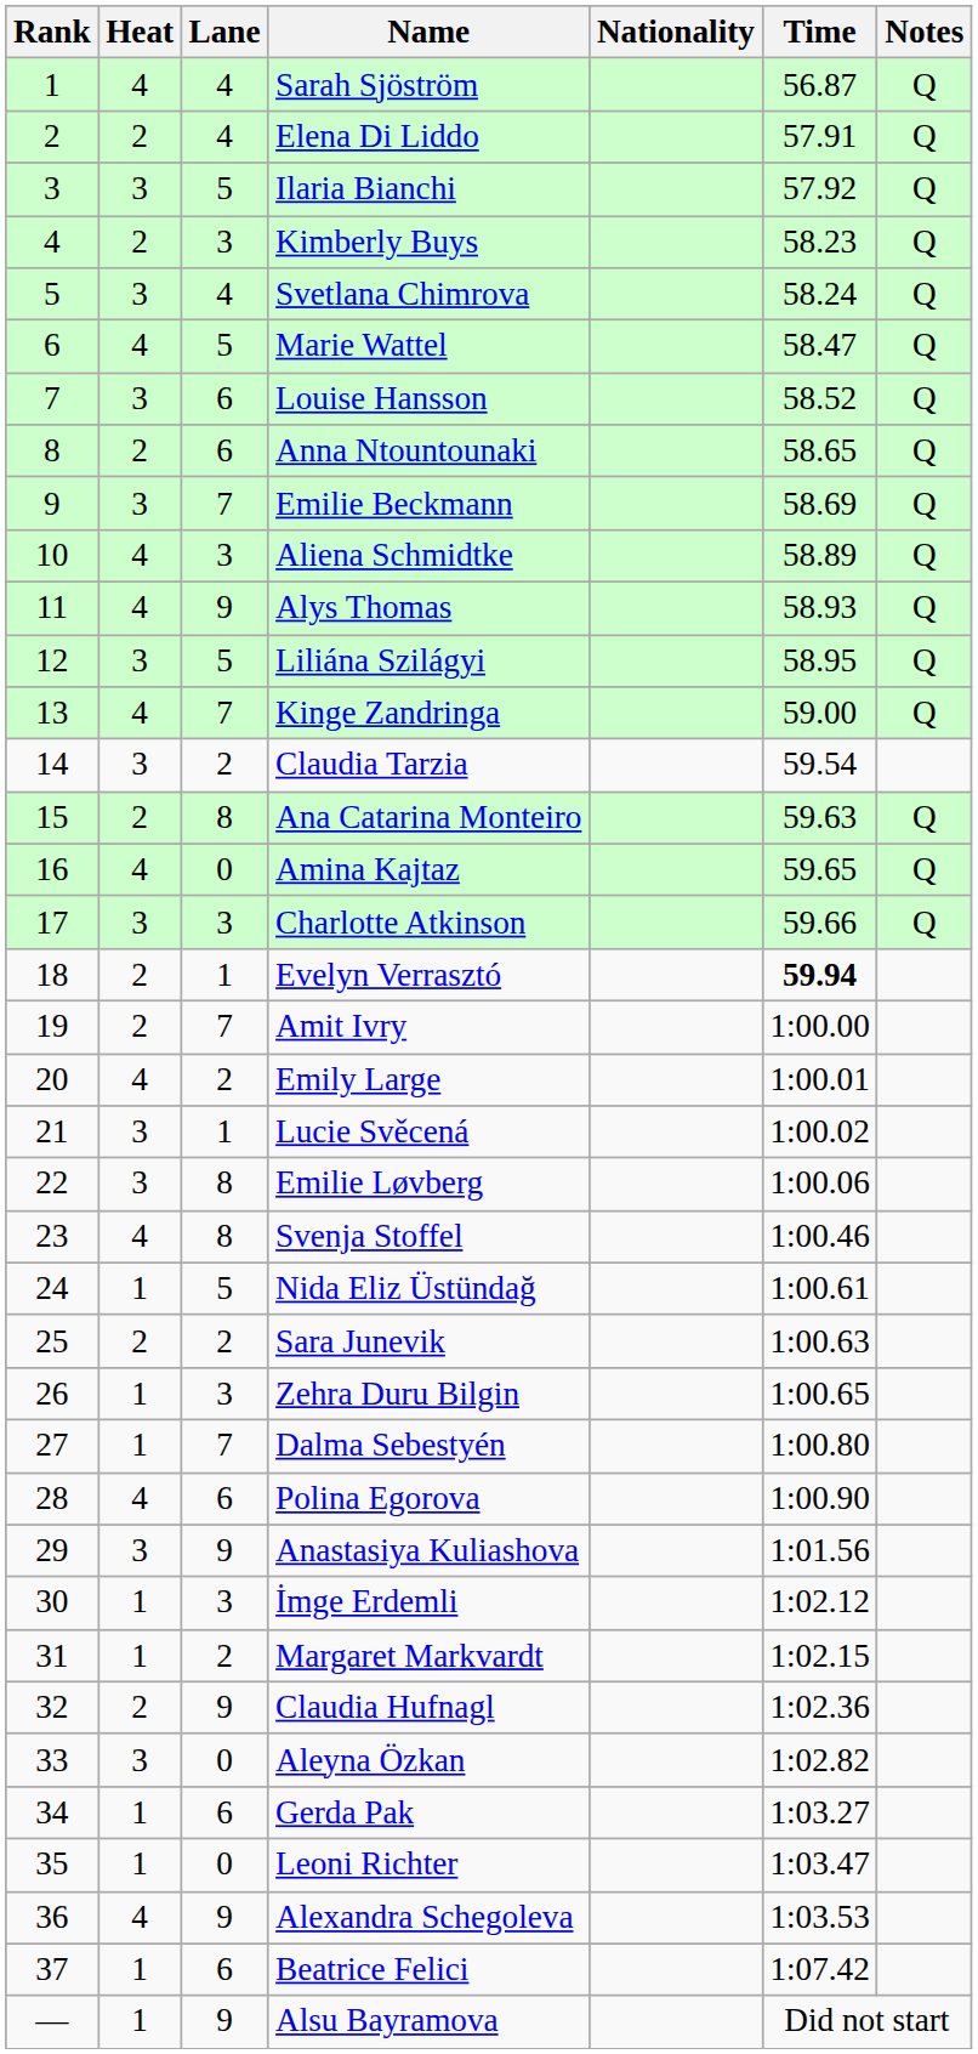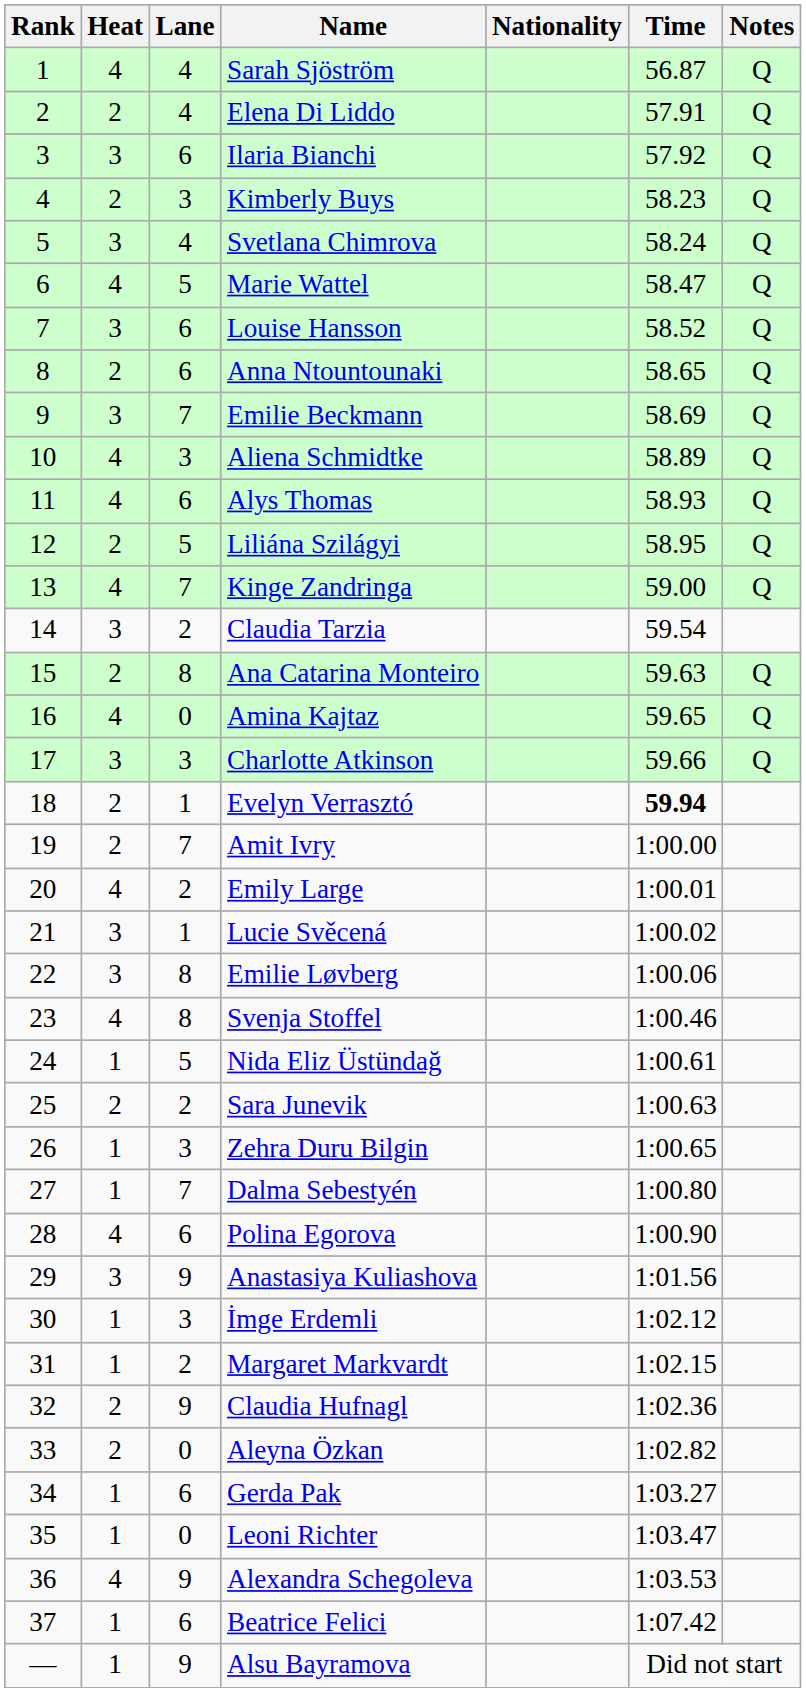 <table class="wikitable sortable" style="text-align:center">
 <tr>
 <th>Rank</th>
 <th>Heat</th>
 <th>Lane</th>
 <th>Name</th>
 <th>Nationality</th>
 <th>Time</th>
 <th>Notes</th>
 </tr>
 <tr bgcolor=ccffcc>
 <td>1</td>
 <td>4</td>
 <td>4</td>
 <td align=left><a href='#'>Sarah Sjöström</a></td>
 <td align=left></td>
 <td>56.87</td>
 <td>Q</td>
 </tr>
 <tr bgcolor=ccffcc>
 <td>2</td>
 <td>2</td>
 <td>4</td>
 <td align=left><a href='#'>Elena Di Liddo</a></td>
 <td align=left></td>
 <td>57.91</td>
 <td>Q</td>
 </tr>
 <tr bgcolor=ccffcc>
 <td>3</td>
 <td>3</td>
-<td>5</td>
+<td>6</td>
 <td align=left><a href='#'>Ilaria Bianchi</a></td>
 <td align=left></td>
 <td>57.92</td>
 <td>Q</td>
 </tr>
 <tr bgcolor=ccffcc>
 <td>4</td>
 <td>2</td>
 <td>3</td>
 <td align=left><a href='#'>Kimberly Buys</a></td>
 <td align=left></td>
 <td>58.23</td>
 <td>Q</td>
 </tr>
 <tr bgcolor=ccffcc>
 <td>5</td>
 <td>3</td>
 <td>4</td>
 <td align=left><a href='#'>Svetlana Chimrova</a></td>
 <td align=left></td>
 <td>58.24</td>
 <td>Q</td>
 </tr>
 <tr bgcolor=ccffcc>
 <td>6</td>
 <td>4</td>
 <td>5</td>
 <td align=left><a href='#'>Marie Wattel</a></td>
 <td align=left></td>
 <td>58.47</td>
 <td>Q</td>
 </tr>
 <tr bgcolor=ccffcc>
 <td>7</td>
 <td>3</td>
 <td>6</td>
 <td align=left><a href='#'>Louise Hansson</a></td>
 <td align=left></td>
 <td>58.52</td>
 <td>Q</td>
 </tr>
 <tr bgcolor=ccffcc>
 <td>8</td>
 <td>2</td>
 <td>6</td>
 <td align=left><a href='#'>Anna Ntountounaki</a></td>
 <td align=left></td>
 <td>58.65</td>
 <td>Q</td>
 </tr>
 <tr bgcolor=ccffcc>
 <td>9</td>
 <td>3</td>
 <td>7</td>
 <td align=left><a href='#'>Emilie Beckmann</a></td>
 <td align=left></td>
 <td>58.69</td>
 <td>Q</td>
 </tr>
 <tr bgcolor=ccffcc>
 <td>10</td>
 <td>4</td>
 <td>3</td>
 <td align=left><a href='#'>Aliena Schmidtke</a></td>
 <td align=left></td>
 <td>58.89</td>
 <td>Q</td>
 </tr>
 <tr bgcolor=ccffcc>
 <td>11</td>
 <td>4</td>
-<td>9</td>
+<td>6</td>
 <td align=left><a href='#'>Alys Thomas</a></td>
 <td align=left></td>
 <td>58.93</td>
 <td>Q</td>
 </tr>
 <tr bgcolor=ccffcc>
 <td>12</td>
-<td>3</td>
+<td>2</td>
 <td>5</td>
 <td align=left><a href='#'>Liliána Szilágyi</a></td>
 <td align=left></td>
 <td>58.95</td>
 <td>Q</td>
 </tr>
 <tr bgcolor=ccffcc>
 <td>13</td>
 <td>4</td>
 <td>7</td>
 <td align=left><a href='#'>Kinge Zandringa</a></td>
 <td align=left></td>
 <td>59.00</td>
 <td>Q</td>
 </tr>
 <tr>
 <td>14</td>
 <td>3</td>
 <td>2</td>
 <td align=left><a href='#'>Claudia Tarzia</a></td>
 <td align=left></td>
 <td>59.54</td>
 <td></td>
 </tr>
 <tr bgcolor=ccffcc>
 <td>15</td>
 <td>2</td>
 <td>8</td>
 <td align=left><a href='#'>Ana Catarina Monteiro</a></td>
 <td align=left></td>
 <td>59.63</td>
 <td>Q</td>
 </tr>
 <tr bgcolor=ccffcc>
 <td>16</td>
 <td>4</td>
 <td>0</td>
 <td align=left><a href='#'>Amina Kajtaz</a></td>
 <td align=left></td>
 <td>59.65</td>
 <td>Q</td>
 </tr>
 <tr bgcolor=ccffcc>
 <td>17</td>
 <td>3</td>
 <td>3</td>
 <td align=left><a href='#'>Charlotte Atkinson</a></td>
 <td align=left></td>
 <td>59.66</td>
 <td>Q</td>
 </tr>
 <tr>
 <td>18</td>
 <td>2</td>
 <td>1</td>
 <td align=left><a href='#'>Evelyn Verrasztó</a></td>
 <td align=left></td>
 <td><strong>59.94</strong></td>
 <td></td>
 </tr>
 <tr>
 <td>19</td>
 <td>2</td>
 <td>7</td>
 <td align=left><a href='#'>Amit Ivry</a></td>
 <td align=left></td>
 <td>1:00.00</td>
 <td></td>
 </tr>
 <tr>
 <td>20</td>
 <td>4</td>
 <td>2</td>
 <td align=left><a href='#'>Emily Large</a></td>
 <td align=left></td>
 <td>1:00.01</td>
 <td></td>
 </tr>
 <tr>
 <td>21</td>
 <td>3</td>
 <td>1</td>
 <td align=left><a href='#'>Lucie Svěcená</a></td>
 <td align=left></td>
 <td>1:00.02</td>
 <td></td>
 </tr>
 <tr>
 <td>22</td>
 <td>3</td>
 <td>8</td>
 <td align=left><a href='#'>Emilie Løvberg</a></td>
 <td align=left></td>
 <td>1:00.06</td>
 <td></td>
 </tr>
 <tr>
 <td>23</td>
 <td>4</td>
 <td>8</td>
 <td align=left><a href='#'>Svenja Stoffel</a></td>
 <td align=left></td>
 <td>1:00.46</td>
 <td></td>
 </tr>
 <tr>
 <td>24</td>
 <td>1</td>
 <td>5</td>
 <td align=left><a href='#'>Nida Eliz Üstündağ</a></td>
 <td align=left></td>
 <td>1:00.61</td>
 <td></td>
 </tr>
 <tr>
 <td>25</td>
 <td>2</td>
 <td>2</td>
 <td align=left><a href='#'>Sara Junevik</a></td>
 <td align=left></td>
 <td>1:00.63</td>
 <td></td>
 </tr>
 <tr>
 <td>26</td>
 <td>1</td>
 <td>3</td>
 <td align=left><a href='#'>Zehra Duru Bilgin</a></td>
 <td align=left></td>
 <td>1:00.65</td>
 <td></td>
 </tr>
 <tr>
 <td>27</td>
 <td>1</td>
 <td>7</td>
 <td align=left><a href='#'>Dalma Sebestyén</a></td>
 <td align=left></td>
 <td>1:00.80</td>
 <td></td>
 </tr>
 <tr>
 <td>28</td>
 <td>4</td>
 <td>6</td>
 <td align=left><a href='#'>Polina Egorova</a></td>
 <td align=left></td>
 <td>1:00.90</td>
 <td></td>
 </tr>
 <tr>
 <td>29</td>
 <td>3</td>
 <td>9</td>
 <td align=left><a href='#'>Anastasiya Kuliashova</a></td>
 <td align=left></td>
 <td>1:01.56</td>
 <td></td>
 </tr>
 <tr>
 <td>30</td>
 <td>1</td>
 <td>3</td>
 <td align=left><a href='#'>İmge Erdemli</a></td>
 <td align=left></td>
 <td>1:02.12</td>
 <td></td>
 </tr>
 <tr>
 <td>31</td>
 <td>1</td>
 <td>2</td>
 <td align=left><a href='#'>Margaret Markvardt</a></td>
 <td align=left></td>
 <td>1:02.15</td>
 <td></td>
 </tr>
 <tr>
 <td>32</td>
 <td>2</td>
 <td>9</td>
 <td align=left><a href='#'>Claudia Hufnagl</a></td>
 <td align=left></td>
 <td>1:02.36</td>
 <td></td>
 </tr>
 <tr>
 <td>33</td>
-<td>3</td>
+<td>2</td>
 <td>0</td>
 <td align=left><a href='#'>Aleyna Özkan</a></td>
 <td align=left></td>
 <td>1:02.82</td>
 <td></td>
 </tr>
 <tr>
 <td>34</td>
 <td>1</td>
 <td>6</td>
 <td align=left><a href='#'>Gerda Pak</a></td>
 <td align=left></td>
 <td>1:03.27</td>
 <td></td>
 </tr>
 <tr>
 <td>35</td>
 <td>1</td>
 <td>0</td>
 <td align=left><a href='#'>Leoni Richter</a></td>
 <td align=left></td>
 <td>1:03.47</td>
 <td></td>
 </tr>
 <tr>
 <td>36</td>
 <td>4</td>
 <td>9</td>
 <td align=left><a href='#'>Alexandra Schegoleva</a></td>
 <td align=left></td>
 <td>1:03.53</td>
 <td></td>
 </tr>
 <tr>
 <td>37</td>
 <td>1</td>
 <td>6</td>
 <td align=left><a href='#'>Beatrice Felici</a></td>
 <td align=left></td>
 <td>1:07.42</td>
 <td></td>
 </tr>
 <tr>
 <td>—</td>
 <td>1</td>
 <td>9</td>
 <td align=left><a href='#'>Alsu Bayramova</a></td>
 <td align=left></td>
 <td colspan=2>Did not start</td>
 </tr>
 </table>
